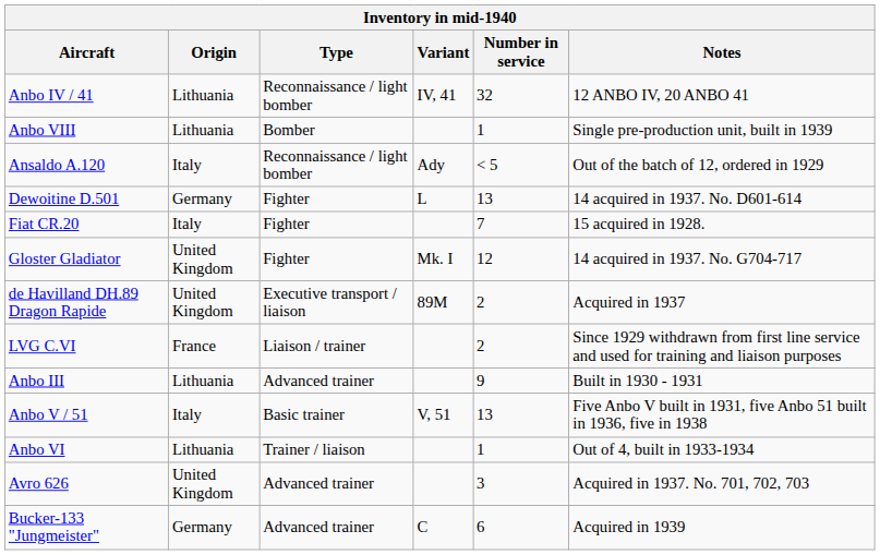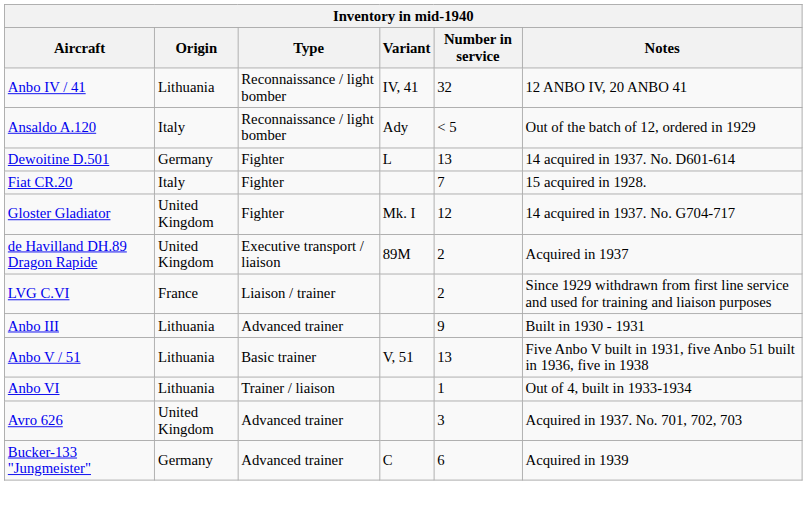 <table class="wikitable mw-collapsible mw-collapsed">
 <tr>
 <th colspan="6">Inventory in mid-1940</th>
 </tr>
 <tr>
 <th>Aircraft</th>
 <th>Origin</th>
 <th>Type</th>
 <th>Variant</th>
 <th>Number in service</th>
 <th>Notes</th>
 </tr>
 <tr>
 <td><a href='#'>Anbo IV / 41</a></td>
 <td>Lithuania</td>
 <td>Reconnaissance / light bomber</td>
 <td>IV, 41</td>
 <td>32</td>
 <td>12  ANBO IV, 20 ANBO 41</td>
-</tr>
-<tr>
-<td><a href='#'>Anbo VIII</a></td>
-<td>Lithuania</td>
-<td>Bomber</td>
-<td></td>
-<td>1</td>
-<td>Single pre-production unit, built in 1939</td>
 </tr>
 <tr>
 <td><a href='#'>Ansaldo A.120</a></td>
 <td>Italy</td>
 <td>Reconnaissance / light bomber</td>
 <td>Ady</td>
 <td>< 5</td>
 <td>Out of the batch of 12, ordered in 1929</td>
 </tr>
 <tr>
 <td><a href='#'>Dewoitine D.501</a></td>
 <td>Germany</td>
 <td>Fighter</td>
 <td>L</td>
 <td>13</td>
 <td>14 acquired in 1937. No. D601-614</td>
 </tr>
 <tr>
 <td><a href='#'>Fiat CR.20</a></td>
 <td>Italy</td>
 <td>Fighter</td>
 <td></td>
 <td>7</td>
 <td>15 acquired in 1928.</td>
 </tr>
 <tr>
 <td><a href='#'>Gloster Gladiator</a></td>
 <td>United Kingdom</td>
 <td>Fighter</td>
 <td>Mk. I</td>
 <td>12</td>
 <td>14 acquired in 1937. No. G704-717</td>
 </tr>
 <tr>
 <td><a href='#'>de Havilland DH.89 Dragon Rapide</a></td>
 <td>United Kingdom</td>
 <td>Executive transport / liaison</td>
 <td>89M</td>
 <td>2</td>
 <td>Acquired in 1937</td>
 </tr>
 <tr>
 <td><a href='#'>LVG C.VI</a></td>
 <td>France</td>
 <td>Liaison / trainer</td>
 <td></td>
 <td>2</td>
 <td>Since 1929 withdrawn from first line service and used for training and liaison purposes</td>
 </tr>
 <tr>
 <td><a href='#'>Anbo III</a></td>
 <td>Lithuania</td>
 <td>Advanced trainer</td>
 <td></td>
 <td>9</td>
 <td>Built in 1930 - 1931</td>
 </tr>
 <tr>
 <td><a href='#'>Anbo V / 51</a></td>
-<td>Italy</td>
+<td>Lithuania</td>
 <td>Basic trainer</td>
 <td>V, 51</td>
 <td>13</td>
 <td>Five Anbo V built in 1931, five Anbo 51 built in 1936, five in 1938</td>
 </tr>
 <tr>
 <td><a href='#'>Anbo VI</a></td>
 <td>Lithuania</td>
 <td>Trainer / liaison</td>
 <td></td>
 <td>1</td>
 <td>Out of 4, built in 1933-1934</td>
 </tr>
 <tr>
 <td><a href='#'>Avro 626</a></td>
 <td>United Kingdom</td>
 <td>Advanced trainer</td>
 <td></td>
 <td>3</td>
 <td>Acquired in 1937. No. 701, 702, 703</td>
 </tr>
 <tr>
 <td><a href='#'>Bucker-133 "Jungmeister"</a></td>
 <td>Germany</td>
 <td>Advanced trainer</td>
 <td>C</td>
 <td>6</td>
 <td>Acquired in 1939</td>
 </tr>
 </table>
